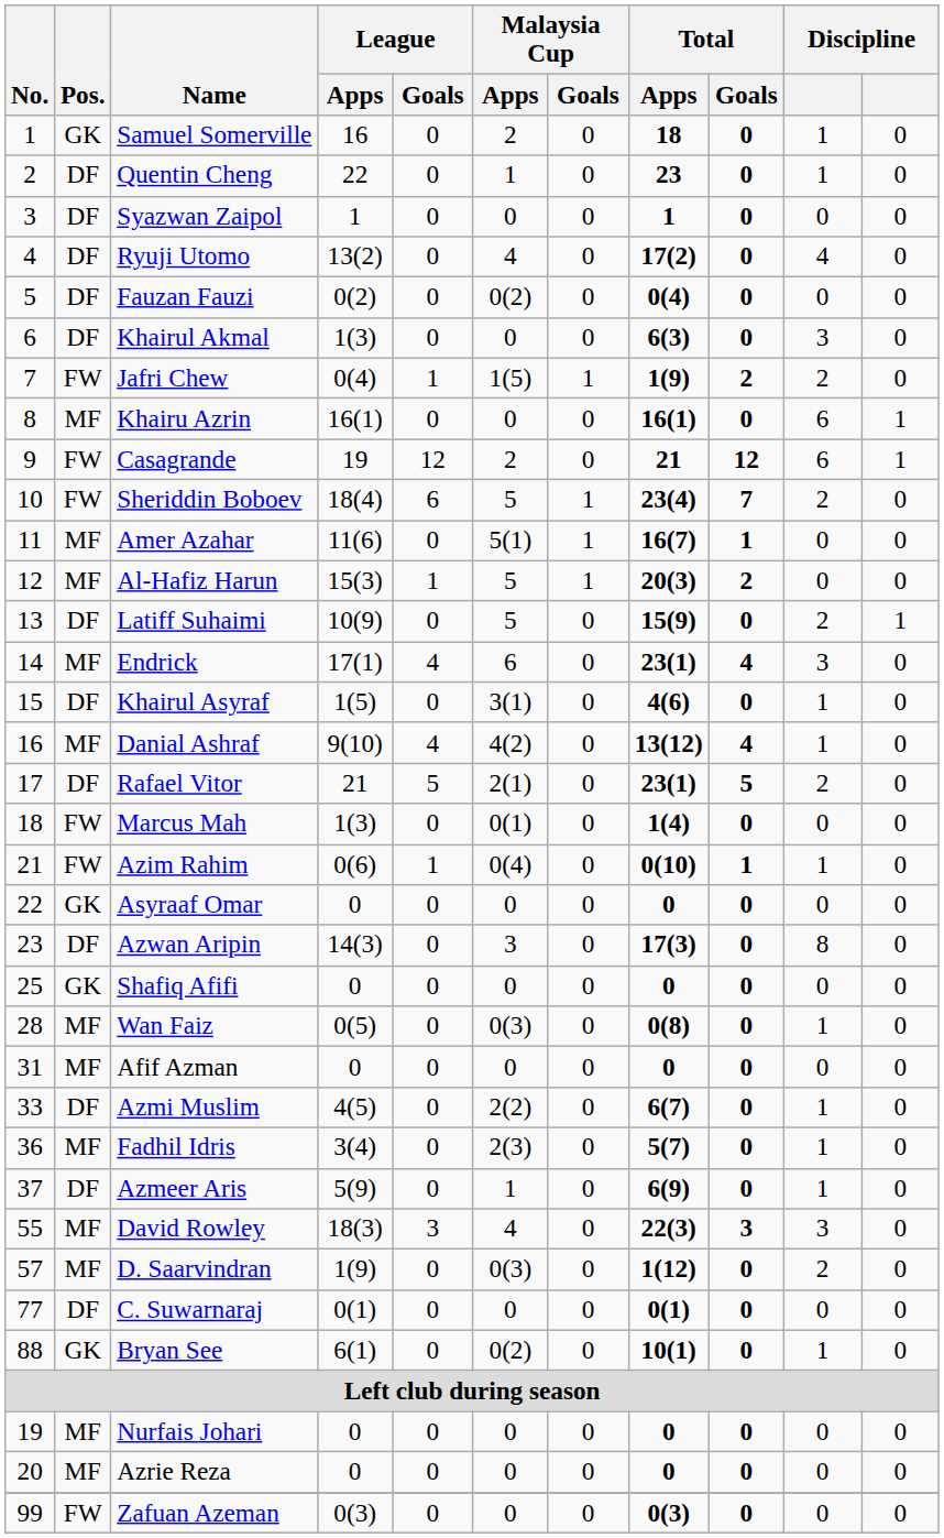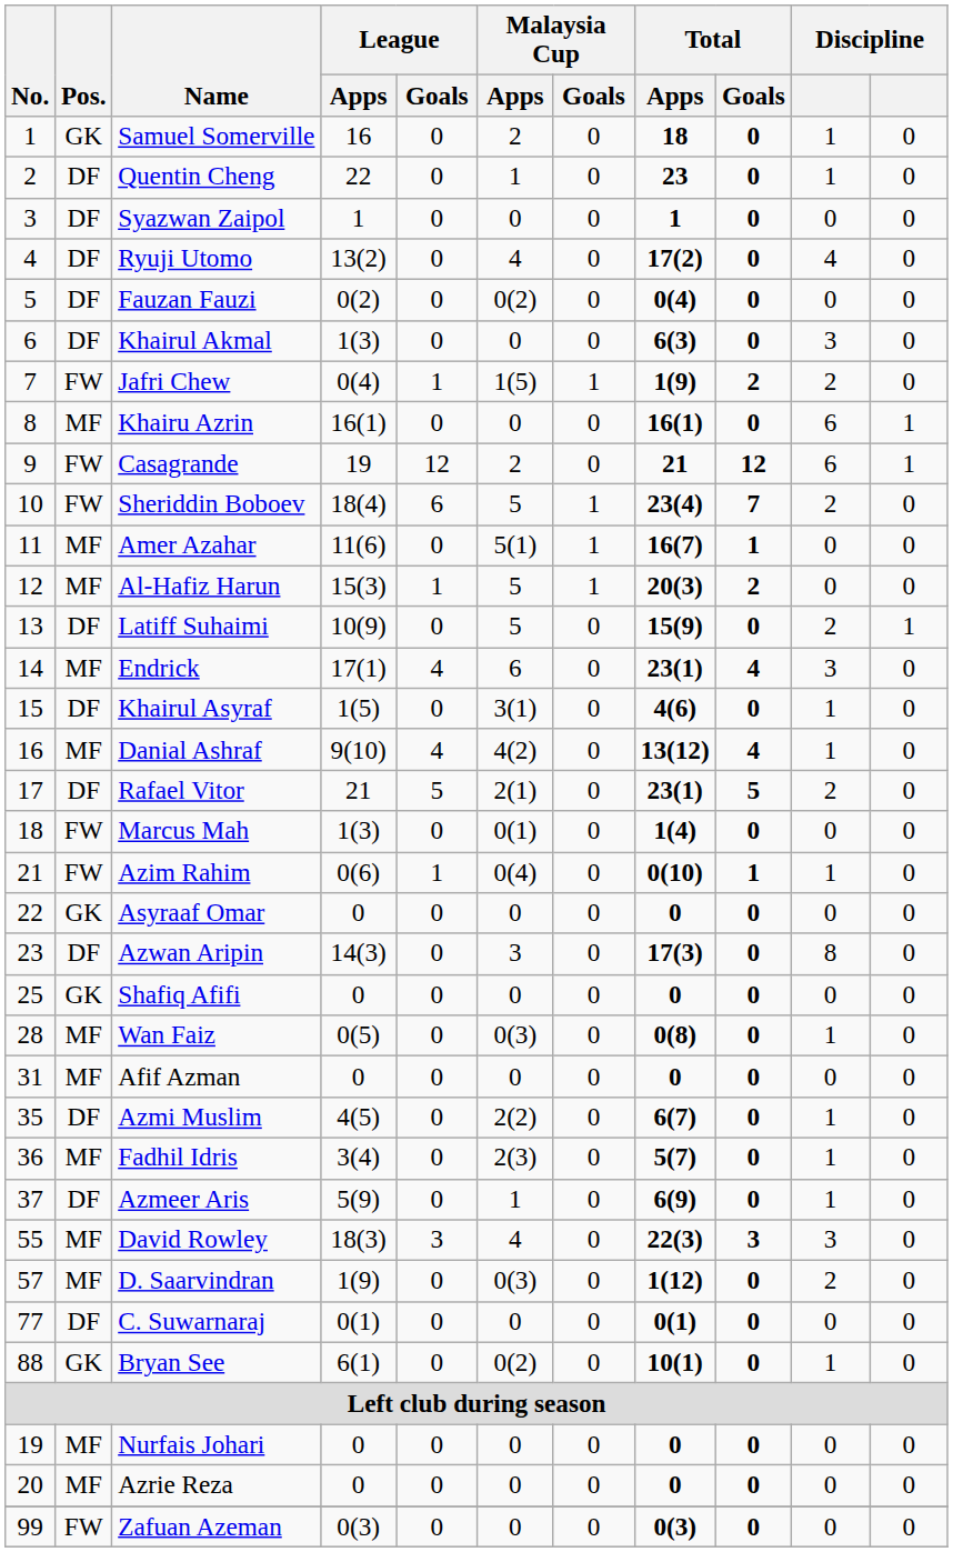 <table class="wikitable" style="text-align:center">
 <tr>
 <th rowspan="2" style="vertical-align:bottom;">No.</th>
 <th rowspan="2" style="vertical-align:bottom;">Pos.</th>
 <th rowspan="2" style="vertical-align:bottom;">Name</th>
 <th colspan="2" style="width:90px;">League</th>
 <th colspan="2" style="width:90px;">Malaysia Cup</th>
 <th colspan="2" style="width:90px;">Total</th>
 <th colspan="2" style="width:90px;">Discipline</th>
 </tr>
 <tr>
 <th>Apps</th>
 <th>Goals</th>
 <th>Apps</th>
 <th>Goals</th>
 <th>Apps</th>
 <th>Goals</th>
 <th></th>
 <th></th>
 </tr>
 <tr>
 <td>1</td>
 <td>GK</td>
 <td align="left">  <a href='#'>Samuel Somerville</a></td>
 <td>16</td>
 <td>0</td>
 <td>2</td>
 <td>0</td>
 <td><strong>18</strong></td>
 <td><strong>0</strong></td>
 <td>1</td>
 <td>0</td>
 </tr>
 <tr>
 <td>2</td>
 <td>DF</td>
 <td align="left"> <a href='#'>Quentin Cheng</a></td>
 <td>22</td>
 <td>0</td>
 <td>1</td>
 <td>0</td>
 <td><strong>23</strong></td>
 <td><strong>0</strong></td>
 <td>1</td>
 <td>0</td>
 </tr>
 <tr>
 <td>3</td>
 <td>DF</td>
 <td align="left"> <a href='#'>Syazwan Zaipol</a></td>
 <td>1</td>
 <td>0</td>
 <td>0</td>
 <td>0</td>
 <td><strong>1</strong></td>
 <td><strong>0</strong></td>
 <td>0</td>
 <td>0</td>
 </tr>
 <tr>
 <td>4</td>
 <td>DF</td>
 <td align="left"> <a href='#'>Ryuji Utomo</a></td>
 <td>13(2)</td>
 <td>0</td>
 <td>4</td>
 <td>0</td>
 <td><strong>17(2)</strong></td>
 <td><strong>0</strong></td>
 <td>4</td>
 <td>0</td>
 </tr>
 <tr>
 <td>5</td>
 <td>DF</td>
 <td align="left"> <a href='#'>Fauzan Fauzi</a></td>
 <td>0(2)</td>
 <td>0</td>
 <td>0(2)</td>
 <td>0</td>
 <td><strong>0(4)</strong></td>
 <td><strong>0</strong></td>
 <td>0</td>
 <td>0</td>
 </tr>
 <tr>
 <td>6</td>
 <td>DF</td>
 <td align="left"> <a href='#'>Khairul Akmal</a></td>
 <td>1(3)</td>
 <td>0</td>
 <td>0</td>
 <td>0</td>
 <td><strong>6(3)</strong></td>
 <td><strong>0</strong></td>
 <td>3</td>
 <td>0</td>
 </tr>
 <tr>
 <td>7</td>
 <td>FW</td>
 <td align="left"> <a href='#'>Jafri Chew</a></td>
 <td>0(4)</td>
 <td>1</td>
 <td>1(5)</td>
 <td>1</td>
 <td><strong>1(9)</strong></td>
 <td><strong>2</strong></td>
 <td>2</td>
 <td>0</td>
 </tr>
 <tr>
 <td>8</td>
 <td>MF</td>
 <td align="left"> <a href='#'>Khairu Azrin</a></td>
 <td>16(1)</td>
 <td>0</td>
 <td>0</td>
 <td>0</td>
 <td><strong>16(1)</strong></td>
 <td><strong>0</strong></td>
 <td>6</td>
 <td>1</td>
 </tr>
 <tr>
 <td>9</td>
 <td>FW</td>
 <td align="left"> <a href='#'>Casagrande</a></td>
 <td>19</td>
 <td>12</td>
 <td>2</td>
 <td>0</td>
 <td><strong>21</strong></td>
 <td><strong>12</strong></td>
 <td>6</td>
 <td>1</td>
 </tr>
 <tr>
 <td>10</td>
 <td>FW</td>
 <td align="left"> <a href='#'>Sheriddin Boboev</a></td>
 <td>18(4)</td>
 <td>6</td>
 <td>5</td>
 <td>1</td>
 <td><strong>23(4)</strong></td>
 <td><strong>7</strong></td>
 <td>2</td>
 <td>0</td>
 </tr>
 <tr>
 <td>11</td>
 <td>MF</td>
 <td align="left"> <a href='#'>Amer Azahar</a></td>
 <td>11(6)</td>
 <td>0</td>
 <td>5(1)</td>
 <td>1</td>
 <td><strong>16(7)</strong></td>
 <td><strong>1</strong></td>
 <td>0</td>
 <td>0</td>
 </tr>
 <tr>
 <td>12</td>
 <td>MF</td>
 <td align="left"> <a href='#'>Al-Hafiz Harun</a></td>
 <td>15(3)</td>
 <td>1</td>
 <td>5</td>
 <td>1</td>
 <td><strong>20(3)</strong></td>
 <td><strong>2</strong></td>
 <td>0</td>
 <td>0</td>
 </tr>
 <tr>
 <td>13</td>
 <td>DF</td>
 <td align="left"> <a href='#'>Latiff Suhaimi</a></td>
 <td>10(9)</td>
 <td>0</td>
 <td>5</td>
 <td>0</td>
 <td><strong>15(9)</strong></td>
 <td><strong>0</strong></td>
 <td>2</td>
 <td>1</td>
 </tr>
 <tr>
 <td>14</td>
 <td>MF</td>
 <td align="left"> <a href='#'>Endrick</a></td>
 <td>17(1)</td>
 <td>4</td>
 <td>6</td>
 <td>0</td>
 <td><strong>23(1)</strong></td>
 <td><strong>4</strong></td>
 <td>3</td>
 <td>0</td>
 </tr>
 <tr>
 <td>15</td>
 <td>DF</td>
 <td align="left"> <a href='#'>Khairul Asyraf</a></td>
 <td>1(5)</td>
 <td>0</td>
 <td>3(1)</td>
 <td>0</td>
 <td><strong>4(6)</strong></td>
 <td><strong>0</strong></td>
 <td>1</td>
 <td>0</td>
 </tr>
 <tr>
 <td>16</td>
 <td>MF</td>
 <td align="left"> <a href='#'>Danial Ashraf</a></td>
 <td>9(10)</td>
 <td>4</td>
 <td>4(2)</td>
 <td>0</td>
 <td><strong>13(12)</strong></td>
 <td><strong>4</strong></td>
 <td>1</td>
 <td>0</td>
 </tr>
 <tr>
 <td>17</td>
 <td>DF</td>
 <td align="left"> <a href='#'>Rafael Vitor</a></td>
 <td>21</td>
 <td>5</td>
 <td>2(1)</td>
 <td>0</td>
 <td><strong>23(1)</strong></td>
 <td><strong>5</strong></td>
 <td>2</td>
 <td>0</td>
 </tr>
 <tr>
 <td>18</td>
 <td>FW</td>
 <td align="left"> <a href='#'>Marcus Mah</a></td>
 <td>1(3)</td>
 <td>0</td>
 <td>0(1)</td>
 <td>0</td>
 <td><strong>1(4)</strong></td>
 <td><strong>0</strong></td>
 <td>0</td>
 <td>0</td>
 </tr>
 <tr>
 <td>21</td>
 <td>FW</td>
 <td align="left"> <a href='#'>Azim Rahim</a></td>
 <td>0(6)</td>
 <td>1</td>
 <td>0(4)</td>
 <td>0</td>
 <td><strong>0(10)</strong></td>
 <td><strong>1</strong></td>
 <td>1</td>
 <td>0</td>
 </tr>
 <tr>
 <td>22</td>
 <td>GK</td>
 <td align="left"> <a href='#'>Asyraaf Omar</a></td>
 <td>0</td>
 <td>0</td>
 <td>0</td>
 <td>0</td>
 <td><strong>0</strong></td>
 <td><strong>0</strong></td>
 <td>0</td>
 <td>0</td>
 </tr>
 <tr>
 <td>23</td>
 <td>DF</td>
 <td align="left"> <a href='#'>Azwan Aripin</a></td>
 <td>14(3)</td>
 <td>0</td>
 <td>3</td>
 <td>0</td>
 <td><strong>17(3)</strong></td>
 <td><strong>0</strong></td>
 <td>8</td>
 <td>0</td>
 </tr>
 <tr>
 <td>25</td>
 <td>GK</td>
 <td align="left"> <a href='#'>Shafiq Afifi</a></td>
 <td>0</td>
 <td>0</td>
 <td>0</td>
 <td>0</td>
 <td><strong>0</strong></td>
 <td><strong>0</strong></td>
 <td>0</td>
 <td>0</td>
 </tr>
 <tr>
 <td>28</td>
 <td>MF</td>
 <td align="left"> <a href='#'>Wan Faiz</a></td>
 <td>0(5)</td>
 <td>0</td>
 <td>0(3)</td>
 <td>0</td>
 <td><strong>0(8)</strong></td>
 <td><strong>0</strong></td>
 <td>1</td>
 <td>0</td>
 </tr>
 <tr>
 <td>31</td>
 <td>MF</td>
 <td align="left"> Afif Azman</td>
 <td>0</td>
 <td>0</td>
 <td>0</td>
 <td>0</td>
 <td><strong>0</strong></td>
 <td><strong>0</strong></td>
 <td>0</td>
 <td>0</td>
 </tr>
 <tr>
-<td>33</td>
+<td>35</td>
 <td>DF</td>
 <td align="left"> <a href='#'>Azmi Muslim</a></td>
 <td>4(5)</td>
 <td>0</td>
 <td>2(2)</td>
 <td>0</td>
 <td><strong>6(7)</strong></td>
 <td><strong>0</strong></td>
 <td>1</td>
 <td>0</td>
 </tr>
 <tr>
 <td>36</td>
 <td>MF</td>
 <td align="left"> <a href='#'>Fadhil Idris</a></td>
 <td>3(4)</td>
 <td>0</td>
 <td>2(3)</td>
 <td>0</td>
 <td><strong>5(7)</strong></td>
 <td><strong>0</strong></td>
 <td>1</td>
 <td>0</td>
 </tr>
 <tr>
 <td>37</td>
 <td>DF</td>
 <td align="left"> <a href='#'>Azmeer Aris</a></td>
 <td>5(9)</td>
 <td>0</td>
 <td>1</td>
 <td>0</td>
 <td><strong>6(9)</strong></td>
 <td><strong>0</strong></td>
 <td>1</td>
 <td>0</td>
 </tr>
 <tr>
 <td>55</td>
 <td>MF</td>
 <td align="left">   <a href='#'>David Rowley</a></td>
 <td>18(3)</td>
 <td>3</td>
 <td>4</td>
 <td>0</td>
 <td><strong>22(3)</strong></td>
 <td><strong>3</strong></td>
 <td>3</td>
 <td>0</td>
 </tr>
 <tr>
 <td>57</td>
 <td>MF</td>
 <td align="left"> <a href='#'>D. Saarvindran</a></td>
 <td>1(9)</td>
 <td>0</td>
 <td>0(3)</td>
 <td>0</td>
 <td><strong>1(12)</strong></td>
 <td><strong>0</strong></td>
 <td>2</td>
 <td>0</td>
 </tr>
 <tr>
 <td>77</td>
 <td>DF</td>
 <td align="left"> <a href='#'>C. Suwarnaraj</a></td>
 <td>0(1)</td>
 <td>0</td>
 <td>0</td>
 <td>0</td>
 <td><strong>0(1)</strong></td>
 <td><strong>0</strong></td>
 <td>0</td>
 <td>0</td>
 </tr>
 <tr>
 <td>88</td>
 <td>GK</td>
 <td align="left"> <a href='#'>Bryan See</a></td>
 <td>6(1)</td>
 <td>0</td>
 <td>0(2)</td>
 <td>0</td>
 <td><strong>10(1)</strong></td>
 <td><strong>0</strong></td>
 <td>1</td>
 <td>0</td>
 </tr>
 <tr>
 <th colspan="15" style="background:#dcdcdc; text-align:center;">Left club during season</th>
 </tr>
 <tr>
 <td>19</td>
 <td>MF</td>
 <td align="left"> <a href='#'>Nurfais Johari</a></td>
 <td>0</td>
 <td>0</td>
 <td>0</td>
 <td>0</td>
 <td><strong>0</strong></td>
 <td><strong>0</strong></td>
 <td>0</td>
 <td>0</td>
 </tr>
 <tr>
 <td>20</td>
 <td>MF</td>
 <td align="left"> Azrie Reza</td>
 <td>0</td>
 <td>0</td>
 <td>0</td>
 <td>0</td>
 <td><strong>0</strong></td>
 <td><strong>0</strong></td>
 <td>0</td>
 <td>0</td>
 </tr>
 <tr>
 </tr>
 <tr>
 <td>99</td>
 <td>FW</td>
 <td align="left"> <a href='#'>Zafuan Azeman</a></td>
 <td>0(3)</td>
 <td>0</td>
 <td>0</td>
 <td>0</td>
 <td><strong>0(3)</strong></td>
 <td><strong>0</strong></td>
 <td>0</td>
 <td>0</td>
 </tr>
 <tr>
 </tr>
 </table>
